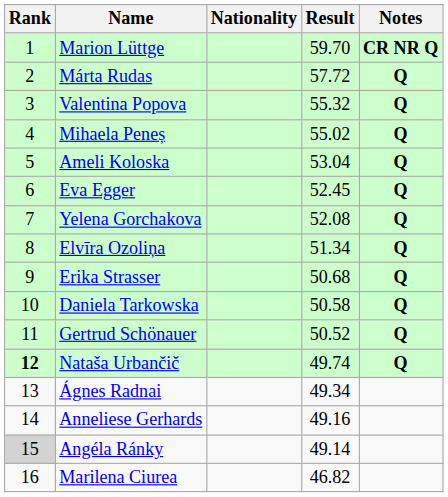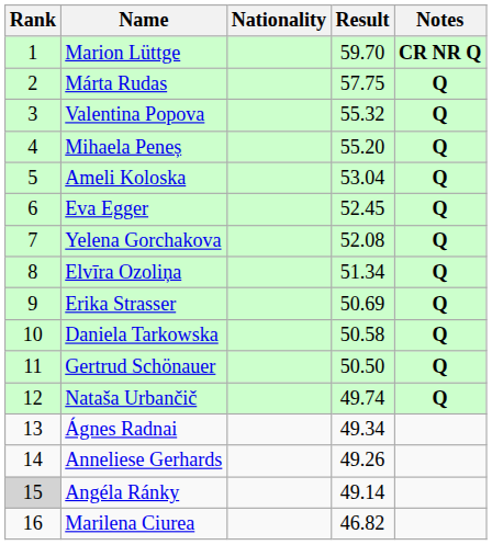 <table class="wikitable sortable" style="text-align:center">
 <tr>
 <th>Rank</th>
 <th>Name</th>
 <th>Nationality</th>
 <th>Result</th>
 <th>Notes</th>
 </tr>
 <tr bgcolor=ccffcc>
 <td>1</td>
 <td align=left><a href='#'>Marion Lüttge</a></td>
 <td align=left></td>
 <td>59.70</td>
 <td><strong>CR NR Q</strong></td>
 </tr>
 <tr bgcolor=ccffcc>
 <td>2</td>
 <td align=left><a href='#'>Márta Rudas</a></td>
 <td align=left></td>
-<td>57.72</td>
+<td>57.75</td>
 <td><strong>Q</strong></td>
 </tr>
 <tr bgcolor=ccffcc>
 <td>3</td>
 <td align=left><a href='#'>Valentina Popova</a></td>
 <td align=left></td>
 <td>55.32</td>
 <td><strong>Q</strong></td>
 </tr>
 <tr bgcolor=ccffcc>
 <td>4</td>
 <td align=left><a href='#'>Mihaela Peneș</a></td>
 <td align=left></td>
-<td>55.02</td>
+<td>55.20</td>
 <td><strong>Q</strong></td>
 </tr>
 <tr bgcolor=ccffcc>
 <td>5</td>
 <td align=left><a href='#'>Ameli Koloska</a></td>
 <td align=left></td>
 <td>53.04</td>
 <td><strong>Q</strong></td>
 </tr>
 <tr bgcolor=ccffcc>
 <td>6</td>
 <td align=left><a href='#'>Eva Egger</a></td>
 <td align=left></td>
 <td>52.45</td>
 <td><strong>Q</strong></td>
 </tr>
 <tr bgcolor=ccffcc>
 <td>7</td>
 <td align=left><a href='#'>Yelena Gorchakova</a></td>
 <td align=left></td>
 <td>52.08</td>
 <td><strong>Q</strong></td>
 </tr>
 <tr bgcolor=ccffcc>
 <td>8</td>
 <td align=left><a href='#'>Elvīra Ozoliņa</a></td>
 <td align=left></td>
 <td>51.34</td>
 <td><strong>Q</strong></td>
 </tr>
 <tr bgcolor=ccffcc>
 <td>9</td>
 <td align=left><a href='#'>Erika Strasser</a></td>
 <td align=left></td>
-<td>50.68</td>
+<td>50.69</td>
 <td><strong>Q</strong></td>
 </tr>
 <tr bgcolor=ccffcc>
 <td>10</td>
 <td align=left><a href='#'>Daniela Tarkowska</a></td>
 <td align=left></td>
 <td>50.58</td>
 <td><strong>Q</strong></td>
 </tr>
 <tr bgcolor=ccffcc>
 <td>11</td>
 <td align=left><a href='#'>Gertrud Schönauer</a></td>
 <td align=left></td>
-<td>50.52</td>
+<td>50.50</td>
 <td><strong>Q</strong></td>
 </tr>
 <tr bgcolor=ccffcc>
-<td><strong>12</strong></td>
+<td>12</td>
 <td align=left><a href='#'>Nataša Urbančič</a></td>
 <td align=left></td>
 <td>49.74</td>
 <td><strong>Q</strong></td>
 </tr>
 <tr>
 <td>13</td>
 <td align=left><a href='#'>Ágnes Radnai</a></td>
 <td align=left></td>
 <td>49.34</td>
 <td></td>
 </tr>
 <tr>
 <td>14</td>
 <td align=left><a href='#'>Anneliese Gerhards</a></td>
 <td align=left></td>
-<td>49.16</td>
+<td>49.26</td>
 <td></td>
 </tr>
 <tr>
 <td style="background: lightgrey;">15</td>
 <td align=left><a href='#'>Angéla Ránky</a></td>
 <td align=left></td>
 <td>49.14</td>
 <td></td>
 </tr>
 <tr>
 <td>16</td>
 <td align=left><a href='#'>Marilena Ciurea</a></td>
 <td align=left></td>
 <td>46.82</td>
 <td></td>
 </tr>
 </table>
